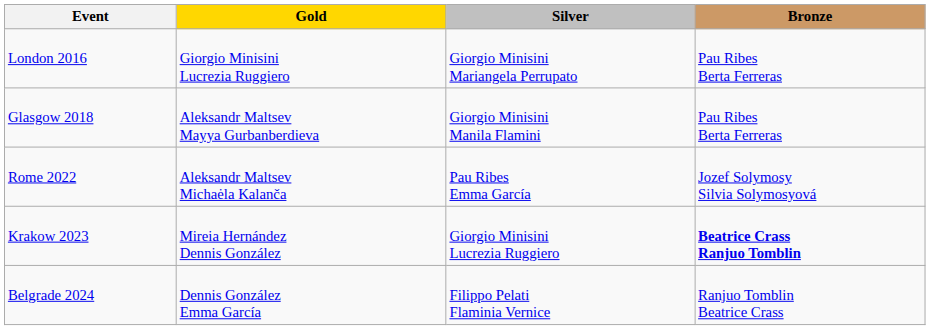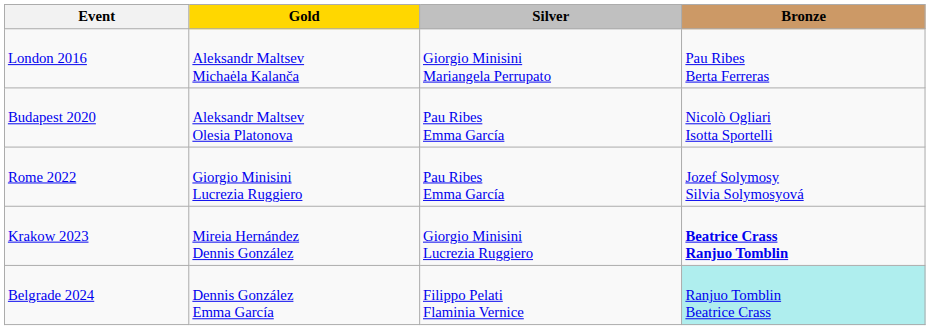 <table class="wikitable" width=60% style="font-size:95%; text-align:left;">
 <tr>
 <th>Event</th>
 <td align=center bgcolor=gold><strong>Gold</strong></td>
 <td align=center bgcolor=silver><strong>Silver</strong></td>
 <td align=center bgcolor=cc9966><strong>Bronze</strong></td>
 </tr>
 <tr ----bgcolor="#efefef">
 <td><a href='#'>London 2016</a></td>
-<td><br><a href='#'>Giorgio Minisini</a> <br> <a href='#'>Lucrezia Ruggiero</a></td>
+<td><br><a href='#'>Aleksandr Maltsev</a> <br> <a href='#'>Michaėla Kalanča</a></td>
 <td><br><a href='#'>Giorgio Minisini</a> <br> <a href='#'>Mariangela Perrupato</a></td>
 <td><br><a href='#'>Pau Ribes</a> <br> <a href='#'>Berta Ferreras</a></td>
 </tr>
 <tr>
-<td><a href='#'>Glasgow 2018</a></td>
-<td><br><a href='#'>Aleksandr Maltsev</a> <br> <a href='#'>Mayya Gurbanberdieva</a></td>
-<td><br><a href='#'>Giorgio Minisini</a> <br> <a href='#'>Manila Flamini</a></td>
-<td><br><a href='#'>Pau Ribes</a> <br> <a href='#'>Berta Ferreras</a></td>
+<td><a href='#'>Budapest 2020</a></td>
+<td><br><a href='#'>Aleksandr Maltsev</a> <br> <a href='#'>Olesia Platonova</a></td>
+<td><br><a href='#'>Pau Ribes</a> <br> <a href='#'>Emma García</a></td>
+<td><br><a href='#'>Nicolò Ogliari</a> <br> <a href='#'>Isotta Sportelli</a></td>
 </tr>
 <tr>
 <td><a href='#'>Rome 2022</a></td>
-<td><br><a href='#'>Aleksandr Maltsev</a> <br> <a href='#'>Michaėla Kalanča</a></td>
+<td><br><a href='#'>Giorgio Minisini</a> <br> <a href='#'>Lucrezia Ruggiero</a></td>
 <td><br><a href='#'>Pau Ribes</a> <br> <a href='#'>Emma García</a></td>
 <td><br><a href='#'>Jozef Solymosy</a> <br> <a href='#'>Silvia Solymosyová</a></td>
 </tr>
 <tr>
 <td><a href='#'>Krakow 2023</a></td>
 <td><br><a href='#'>Mireia Hernández</a><br><a href='#'>Dennis González</a></td>
 <td><br><a href='#'>Giorgio Minisini</a><br><a href='#'>Lucrezia Ruggiero</a></td>
 <td><strong><br><a href='#'>Beatrice Crass</a><br><a href='#'>Ranjuo Tomblin</a></strong></td>
 </tr>
 <tr>
 <td><a href='#'>Belgrade 2024</a></td>
 <td><br><a href='#'>Dennis González</a> <br> <a href='#'>Emma García</a></td>
 <td><br><a href='#'>Filippo Pelati</a> <br> <a href='#'>Flaminia Vernice</a></td>
-<td><br><a href='#'>Ranjuo Tomblin</a> <br> <a href='#'>Beatrice Crass</a></td>
+<td style="background: paleturquoise;"><br><a href='#'>Ranjuo Tomblin</a> <br> <a href='#'>Beatrice Crass</a></td>
 </tr>
 </table>
